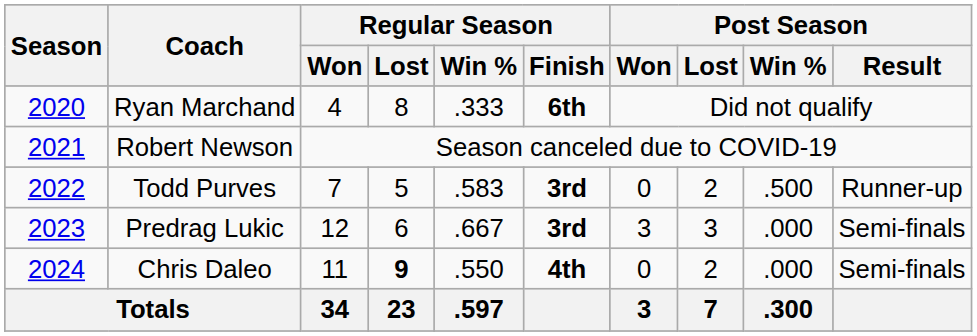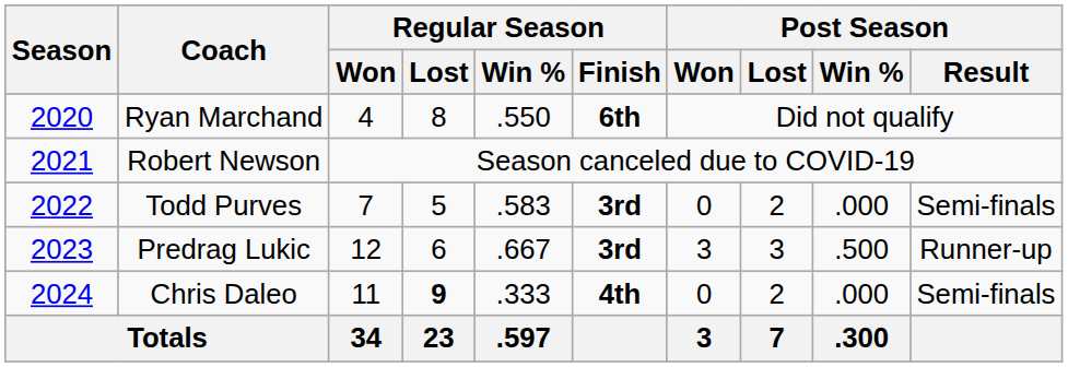 <table class="wikitable" style="font-size: 95%; text-align:center;">
 <tr>
 <th rowspan="2">Season</th>
 <th rowspan="2">Coach</th>
 <th colspan="4">Regular Season</th>
 <th colspan="4">Post Season</th>
 </tr>
 <tr>
 <th>Won</th>
 <th>Lost</th>
 <th>Win %</th>
 <th>Finish</th>
 <th>Won</th>
 <th>Lost</th>
 <th>Win %</th>
 <th>Result</th>
 </tr>
 <tr>
 <td><a href='#'>2020</a></td>
 <td>Ryan Marchand</td>
 <td>4</td>
 <td>8</td>
-<td>.333</td>
+<td>.550</td>
 <td><strong>6th</strong></td>
 <td colspan="4">Did not qualify</td>
 </tr>
 <tr>
 <td><a href='#'>2021</a></td>
 <td>Robert Newson</td>
 <td colspan="8">Season canceled due to COVID-19</td>
 </tr>
 <tr>
 <td><a href='#'>2022</a></td>
 <td>Todd Purves</td>
 <td>7</td>
 <td>5</td>
 <td>.583</td>
 <td><strong>3rd</strong></td>
 <td>0</td>
 <td>2</td>
-<td>.500</td>
-<td>Runner-up</td>
+<td>.000</td>
+<td>Semi-finals</td>
 </tr>
 <tr>
 <td><a href='#'>2023</a></td>
 <td>Predrag Lukic</td>
 <td>12</td>
 <td>6</td>
 <td>.667</td>
 <td><strong>3rd</strong></td>
 <td>3</td>
 <td>3</td>
-<td>.000</td>
-<td>Semi-finals</td>
+<td>.500</td>
+<td>Runner-up</td>
 </tr>
 <tr>
 <td><a href='#'>2024</a></td>
 <td>Chris Daleo</td>
 <td>11</td>
 <td><strong>9</strong></td>
-<td>.550</td>
+<td>.333</td>
 <td><strong>4th</strong></td>
 <td>0</td>
 <td>2</td>
 <td>.000</td>
 <td>Semi-finals</td>
 </tr>
 <tr>
 <th colspan="2">Totals</th>
 <th>34</th>
 <th>23</th>
 <th>.597</th>
 <th></th>
 <th>3</th>
 <th>7</th>
 <th>.300</th>
 <th></th>
 </tr>
 </table>
